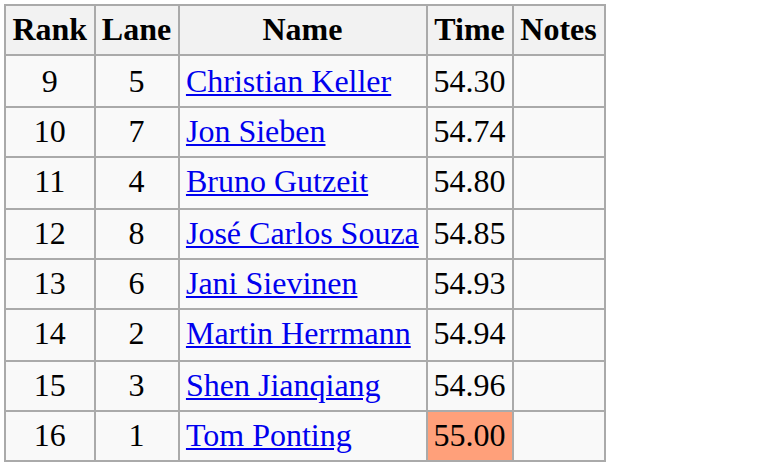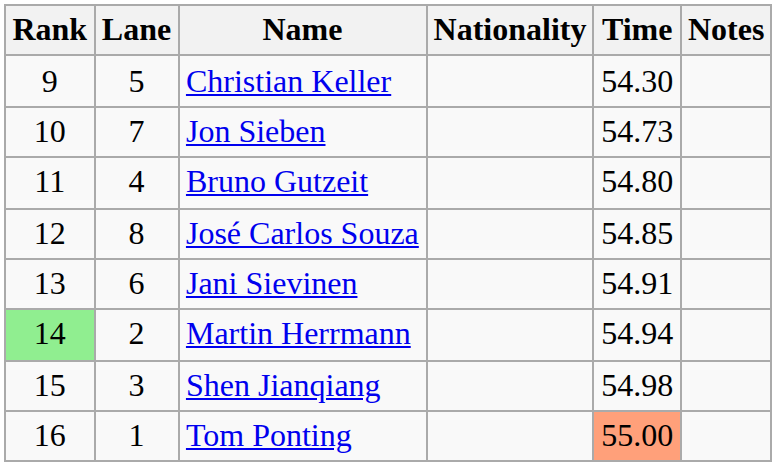 <table class="wikitable sortable" style="text-align:center">
 <tr>
 <th>Rank</th>
 <th>Lane</th>
 <th>Name</th>
+<th>Nationality</th>
 <th>Time</th>
 <th>Notes</th>
 </tr>
 <tr>
 <td>9</td>
 <td>5</td>
 <td align=left><a href='#'>Christian Keller</a></td>
+<td align=left></td>
 <td>54.30</td>
 <td></td>
 </tr>
 <tr>
 <td>10</td>
 <td>7</td>
 <td align=left><a href='#'>Jon Sieben</a></td>
-<td>54.74</td>
+<td align=left></td>
+<td>54.73</td>
 <td></td>
 </tr>
 <tr>
 <td>11</td>
 <td>4</td>
 <td align=left><a href='#'>Bruno Gutzeit</a></td>
+<td align=left></td>
 <td>54.80</td>
 <td></td>
 </tr>
 <tr>
 <td>12</td>
 <td>8</td>
 <td align=left><a href='#'>José Carlos Souza</a></td>
+<td align=left></td>
 <td>54.85</td>
 <td></td>
 </tr>
 <tr>
 <td>13</td>
 <td>6</td>
 <td align=left><a href='#'>Jani Sievinen</a></td>
-<td>54.93</td>
+<td align=left></td>
+<td>54.91</td>
 <td></td>
 </tr>
 <tr>
-<td>14</td>
+<td style="background: lightgreen;">14</td>
 <td>2</td>
 <td align=left><a href='#'>Martin Herrmann</a></td>
+<td align=left></td>
 <td>54.94</td>
 <td></td>
 </tr>
 <tr>
 <td>15</td>
 <td>3</td>
 <td align=left><a href='#'>Shen Jianqiang</a></td>
-<td>54.96</td>
+<td align=left></td>
+<td>54.98</td>
 <td></td>
 </tr>
 <tr>
 <td>16</td>
 <td>1</td>
 <td align=left><a href='#'>Tom Ponting</a></td>
+<td align=left></td>
 <td style="background: lightsalmon;">55.00</td>
 <td></td>
 </tr>
 </table>
